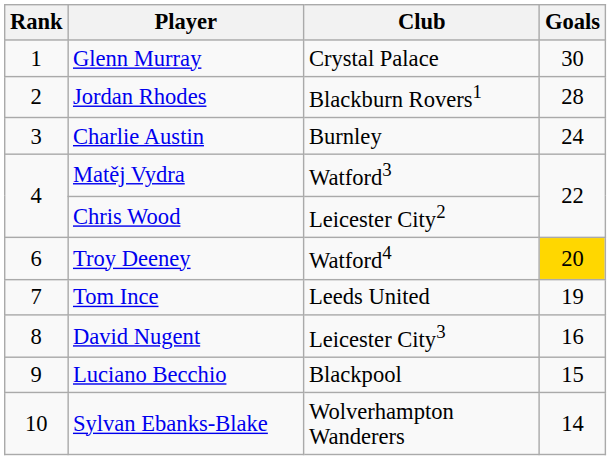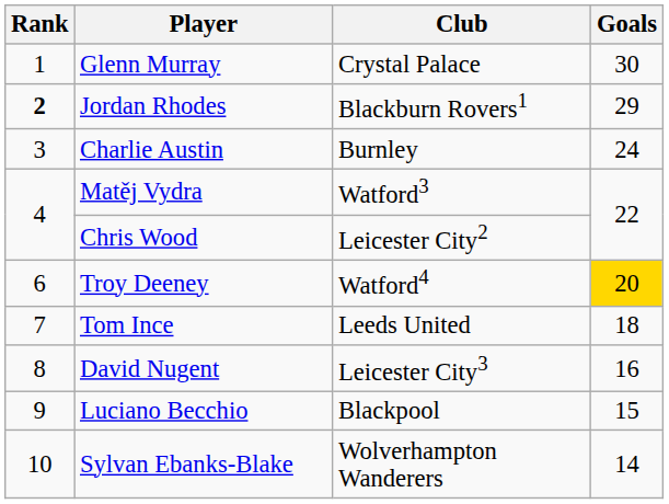 <table class="wikitable" style="text-align:center">
 <tr>
 <th>Rank</th>
 <th width=160>Player</th>
 <th width=160>Club</th>
 <th>Goals</th>
 </tr>
 <tr>
 <td rowspan="1">1</td>
 <td align="left"><a href='#'>Glenn Murray</a></td>
 <td align="left">Crystal Palace</td>
 <td rowspan="1">30</td>
 </tr>
 <tr>
-<td rowspan="1">2</td>
+<td rowspan="1"><strong>2</strong></td>
 <td align="left"><a href='#'>Jordan Rhodes</a></td>
 <td align="left">Blackburn Rovers<sup>1</sup></td>
-<td rowspan="1">28</td>
+<td rowspan="1">29</td>
 </tr>
 <tr>
 <td rowspan="1">3</td>
 <td align="left"><a href='#'>Charlie Austin</a></td>
 <td align="left">Burnley</td>
 <td rowspan="1">24</td>
 </tr>
 <tr>
 <td rowspan="2">4</td>
 <td align="left"><a href='#'>Matěj Vydra</a></td>
 <td align="left">Watford<sup>3</sup></td>
 <td rowspan="2">22</td>
 </tr>
 <tr>
 <td align="left"><a href='#'>Chris Wood</a></td>
 <td align="left">Leicester City<sup>2</sup></td>
 </tr>
 <tr>
 <td rowspan="1">6</td>
 <td align="left"><a href='#'>Troy Deeney</a></td>
 <td align="left">Watford<sup>4</sup></td>
 <td rowspan="1" style="background: gold;">20</td>
 </tr>
 <tr>
 <td rowspan="1">7</td>
 <td align="left"><a href='#'>Tom Ince</a></td>
 <td align="left">Leeds United</td>
-<td rowspan="1">19</td>
+<td rowspan="1">18</td>
 </tr>
 <tr>
 <td rowspan="1">8</td>
 <td align="left"><a href='#'>David Nugent</a></td>
 <td align="left">Leicester City<sup>3</sup></td>
 <td rowspan="1">16</td>
 </tr>
 <tr>
 <td rowspan="1">9</td>
 <td align="left"><a href='#'>Luciano Becchio</a></td>
 <td align="left">Blackpool</td>
 <td rowspan="1">15</td>
 </tr>
 <tr>
 <td rowspan="1">10</td>
 <td align="left"><a href='#'>Sylvan Ebanks-Blake</a></td>
 <td align="left">Wolverhampton Wanderers</td>
 <td rowspan="1">14</td>
 </tr>
 </table>
